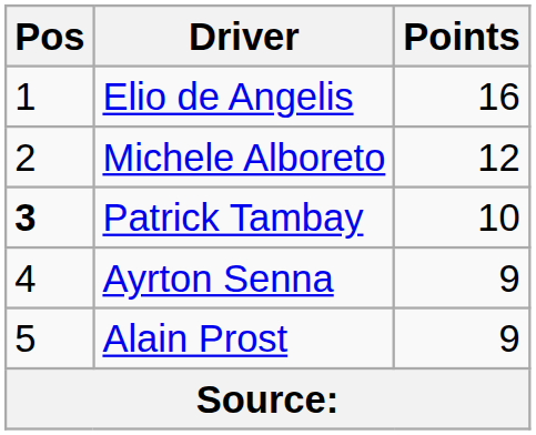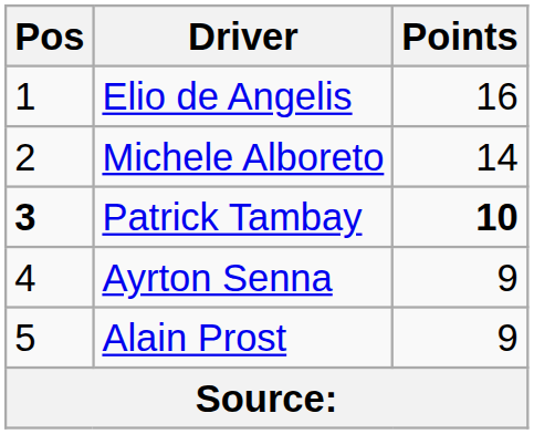 <table class="wikitable" style="font-size: 95%;">
 <tr>
 <th>Pos</th>
 <th>Driver</th>
 <th>Points</th>
 </tr>
 <tr>
 <td>1</td>
 <td> <a href='#'>Elio de Angelis</a></td>
 <td style="text-align:right;">16</td>
 </tr>
 <tr>
 <td>2</td>
 <td> <a href='#'>Michele Alboreto</a></td>
-<td style="text-align:right;">12</td>
+<td style="text-align:right;">14</td>
 </tr>
 <tr>
 <td><strong>3</strong></td>
 <td> <a href='#'>Patrick Tambay</a></td>
-<td style="text-align:right;">10</td>
+<td style="text-align:right;"><strong>10</strong></td>
 </tr>
 <tr>
 <td>4</td>
 <td> <a href='#'>Ayrton Senna</a></td>
 <td style="text-align:right;">9</td>
 </tr>
 <tr>
 <td>5</td>
 <td> <a href='#'>Alain Prost</a></td>
 <td style="text-align:right;">9</td>
 </tr>
 <tr>
 <th colspan=4>Source: </th>
 </tr>
 </table>
